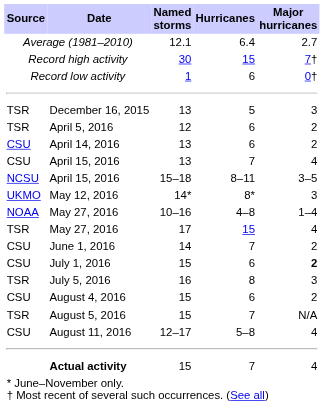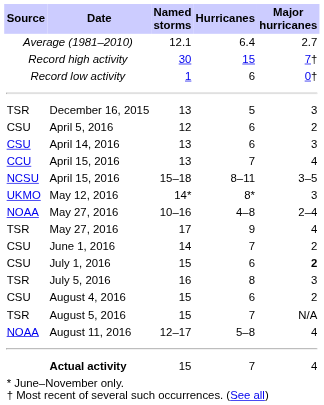 <table class="toccolours" cellspacing=0 cellpadding=3 style="float:right; margin-left:1em; text-align:right; clear: right;">
 <tr style="background:#ccf; text-align:center;">
 <td><strong>Source</strong></td>
 <td><strong>Date</strong></td>
 <td><strong><span>Named<br>storms</span></strong></td>
 <td><strong><span>Hurricanes</span></strong></td>
 <td><strong><span>Major<br>hurricanes</span></strong></td>
 </tr>
 <tr>
 <td style="text-align:center;" colspan="2"><em>Average <span>(1981–2010)</span></em></td>
 <td>12.1</td>
 <td>6.4</td>
 <td>2.7</td>
 </tr>
 <tr>
 <td style="text-align:center;" colspan="2"><em>Record high activity</em></td>
 <td><a href='#'>30</a></td>
 <td><a href='#'>15</a></td>
 <td><a href='#'>7</a>†</td>
 </tr>
 <tr>
 <td style="text-align:center;" colspan="2"><em>Record low activity</em></td>
 <td><a href='#'>1</a></td>
 <td>6</td>
 <td><a href='#'>0</a>†</td>
 </tr>
 <tr>
 <td colspan="6" style="text-align:center;"><hr></td>
 </tr>
 <tr>
 <td align="left">TSR</td>
 <td align="left">December 16, 2015</td>
 <td>13</td>
 <td>5</td>
 <td>3</td>
 </tr>
 <tr>
-<td align="left">TSR</td>
+<td align="left">CSU</td>
 <td align="left">April 5, 2016</td>
 <td>12</td>
 <td>6</td>
 <td>2</td>
 </tr>
 <tr>
 <td align="left"><a href='#'>CSU</a></td>
 <td align="left">April 14, 2016</td>
 <td>13</td>
 <td>6</td>
-<td>2</td>
+<td>3</td>
 </tr>
 <tr>
-<td align="left">CSU</td>
+<td align="left"><a href='#'>CCU</a></td>
 <td align="left">April 15, 2016</td>
 <td>13</td>
 <td>7</td>
 <td>4</td>
 </tr>
 <tr>
 <td align="left"><a href='#'>NCSU</a></td>
 <td align="left">April 15, 2016</td>
 <td>15–18</td>
 <td>8–11</td>
 <td>3–5</td>
 </tr>
 <tr>
 <td align="left"><a href='#'>UKMO</a></td>
 <td align="left">May 12, 2016</td>
 <td>14*</td>
 <td>8*</td>
 <td>3</td>
 </tr>
 <tr>
 <td align="left"><a href='#'>NOAA</a></td>
 <td align="left">May 27, 2016</td>
 <td>10–16</td>
 <td>4–8</td>
-<td>1–4</td>
+<td>2–4</td>
 </tr>
 <tr>
 <td align="left">TSR</td>
 <td align="left">May 27, 2016</td>
 <td>17</td>
-<td><a href='#'>15</a></td>
+<td>9</td>
 <td>4</td>
 </tr>
 <tr>
 <td align="left">CSU</td>
 <td align="left">June 1, 2016</td>
 <td>14</td>
 <td>7</td>
 <td>2</td>
 </tr>
 <tr>
 <td align="left">CSU</td>
 <td align="left">July 1, 2016</td>
 <td>15</td>
 <td>6</td>
 <td><strong>2</strong></td>
 </tr>
 <tr>
 <td align="left">TSR</td>
 <td align="left">July 5, 2016</td>
 <td>16</td>
 <td>8</td>
 <td>3</td>
 </tr>
 <tr>
 <td align="left">CSU</td>
 <td align="left">August 4, 2016</td>
 <td>15</td>
 <td>6</td>
 <td>2</td>
 </tr>
 <tr>
 <td align="left">TSR</td>
 <td align="left">August 5, 2016</td>
 <td>15</td>
 <td>7</td>
 <td>N/A</td>
 </tr>
 <tr>
-<td align="left">CSU</td>
+<td align="left"><a href='#'>NOAA</a></td>
 <td align="left">August 11, 2016</td>
 <td>12–17</td>
 <td>5–8</td>
 <td>4</td>
 </tr>
 <tr>
 <td colspan="6" style="text-align:center;"><hr></td>
 </tr>
 <tr>
 <td align="left"></td>
 <td align="left"><strong>Actual activity</strong></td>
 <td>15</td>
 <td>7</td>
 <td>4</td>
 </tr>
 <tr>
 <td style="text-align:left;" colspan="5">* June–November only.<br>† Most recent of several such occurrences. (<a href='#'>See all</a>)</td>
 </tr>
 </table>
